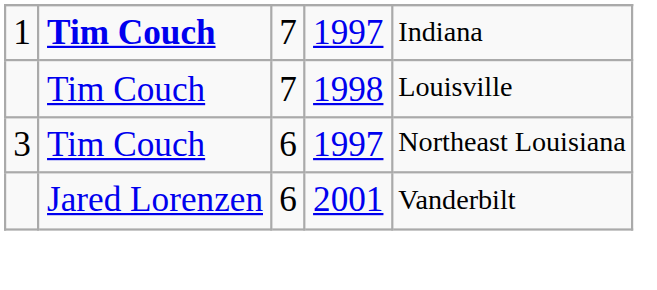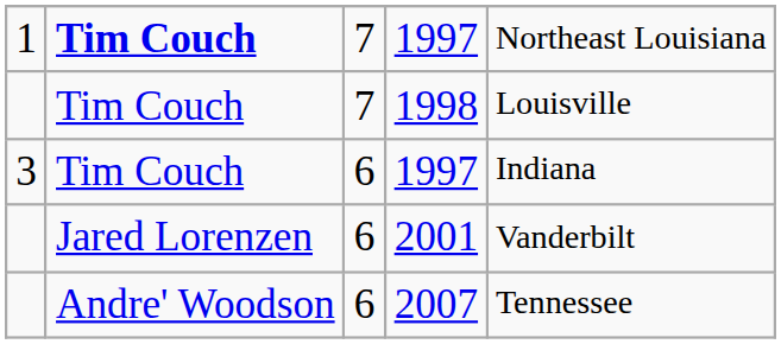 <table class="wikitable">
 <tr>
 </tr>
 <tr>
 <td>1</td>
 <td><strong><a href='#'>Tim Couch</a></strong></td>
 <td>7</td>
 <td><a href='#'>1997</a></td>
-<td style="font-size:80%;">Indiana</td>
+<td style="font-size:80%;">Northeast Louisiana</td>
 </tr>
 <tr>
 <td></td>
 <td><a href='#'>Tim Couch</a></td>
 <td>7</td>
 <td><a href='#'>1998</a></td>
 <td style="font-size:80%;">Louisville</td>
 </tr>
 <tr>
 <td>3</td>
 <td><a href='#'>Tim Couch</a></td>
 <td>6</td>
 <td><a href='#'>1997</a></td>
-<td style="font-size:80%;">Northeast Louisiana</td>
+<td style="font-size:80%;">Indiana</td>
 </tr>
 <tr>
 <td></td>
 <td><a href='#'>Jared Lorenzen</a></td>
 <td>6</td>
 <td><a href='#'>2001</a></td>
 <td style="font-size:80%;">Vanderbilt</td>
 </tr>
+<tr>
+<td></td>
+<td><a href='#'>Andre' Woodson</a></td>
+<td>6</td>
+<td><a href='#'>2007</a></td>
+<td style="font-size:80%;">Tennessee</td>
+</tr>
 </table>
